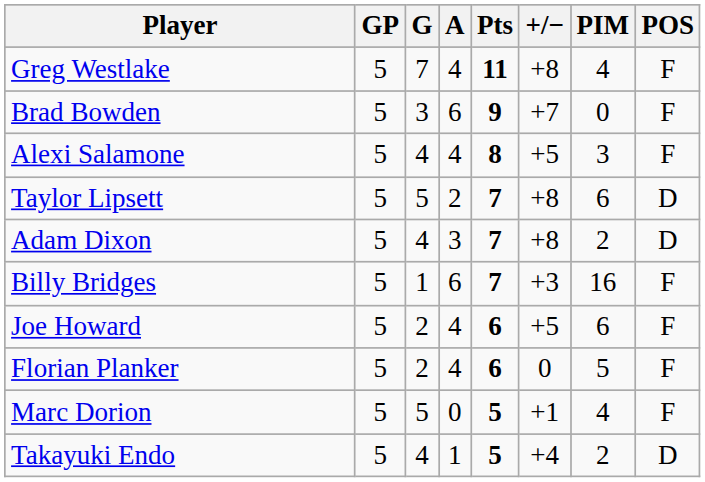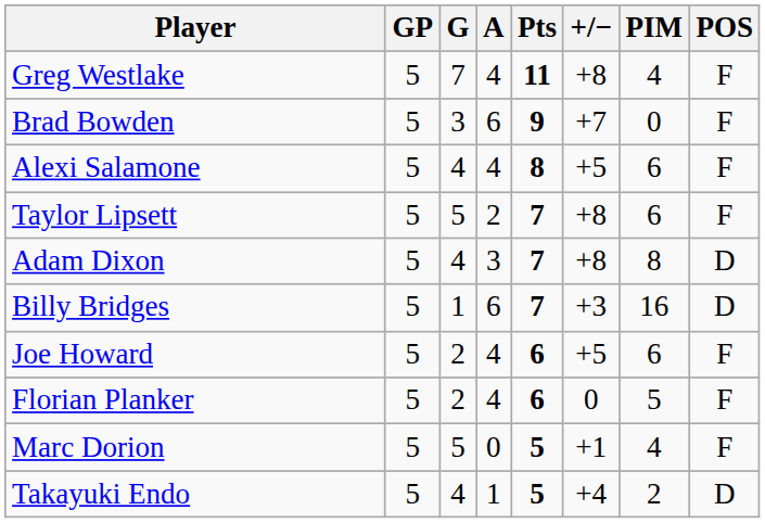 <table class="wikitable sortable" style="text-align:center;">
 <tr>
 <th style="width:200px;">Player</th>
 <th>GP</th>
 <th>G</th>
 <th>A</th>
 <th>Pts</th>
 <th>+/−</th>
 <th>PIM</th>
 <th>POS</th>
 </tr>
 <tr>
 <td style="text-align:left;"> <a href='#'>Greg Westlake</a></td>
 <td>5</td>
 <td>7</td>
 <td>4</td>
 <td><strong>11</strong></td>
 <td>+8</td>
 <td>4</td>
 <td>F</td>
 </tr>
 <tr>
 <td style="text-align:left;"> <a href='#'>Brad Bowden</a></td>
 <td>5</td>
 <td>3</td>
 <td>6</td>
 <td><strong>9</strong></td>
 <td>+7</td>
 <td>0</td>
 <td>F</td>
 </tr>
 <tr>
 <td style="text-align:left;"> <a href='#'>Alexi Salamone</a></td>
 <td>5</td>
 <td>4</td>
 <td>4</td>
 <td><strong>8</strong></td>
 <td>+5</td>
-<td>3</td>
+<td>6</td>
 <td>F</td>
 </tr>
 <tr>
 <td style="text-align:left;"> <a href='#'>Taylor Lipsett</a></td>
 <td>5</td>
 <td>5</td>
 <td>2</td>
 <td><strong>7</strong></td>
 <td>+8</td>
 <td>6</td>
-<td>D</td>
+<td>F</td>
 </tr>
 <tr>
 <td style="text-align:left;"> <a href='#'>Adam Dixon</a></td>
 <td>5</td>
 <td>4</td>
 <td>3</td>
 <td><strong>7</strong></td>
 <td>+8</td>
-<td>2</td>
+<td>8</td>
 <td>D</td>
 </tr>
 <tr>
 <td style="text-align:left;"> <a href='#'>Billy Bridges</a></td>
 <td>5</td>
 <td>1</td>
 <td>6</td>
 <td><strong>7</strong></td>
 <td>+3</td>
 <td>16</td>
-<td>F</td>
+<td>D</td>
 </tr>
 <tr>
 <td style="text-align:left;"> <a href='#'>Joe Howard</a></td>
 <td>5</td>
 <td>2</td>
 <td>4</td>
 <td><strong>6</strong></td>
 <td>+5</td>
 <td>6</td>
 <td>F</td>
 </tr>
 <tr>
 <td style="text-align:left;"> <a href='#'>Florian Planker</a></td>
 <td>5</td>
 <td>2</td>
 <td>4</td>
 <td><strong>6</strong></td>
 <td>0</td>
 <td>5</td>
 <td>F</td>
 </tr>
 <tr>
 <td style="text-align:left;"> <a href='#'>Marc Dorion</a></td>
 <td>5</td>
 <td>5</td>
 <td>0</td>
 <td><strong>5</strong></td>
 <td>+1</td>
 <td>4</td>
 <td>F</td>
 </tr>
 <tr>
 <td style="text-align:left;"> <a href='#'>Takayuki Endo</a></td>
 <td>5</td>
 <td>4</td>
 <td>1</td>
 <td><strong>5</strong></td>
 <td>+4</td>
 <td>2</td>
 <td>D</td>
 </tr>
 </table>
